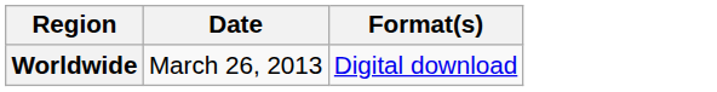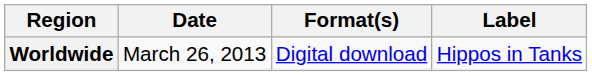 <table class="wikitable plainrowheaders">
 <tr>
 <th scope="col">Region</th>
 <th scope="col">Date</th>
 <th scope="col">Format(s)</th>
+<th scope="col">Label</th>
 </tr>
 <tr>
 <th scope="row">Worldwide</th>
 <td>March 26, 2013</td>
 <td><a href='#'>Digital download</a></td>
+<td><a href='#'>Hippos in Tanks</a></td>
 </tr>
 </table>
